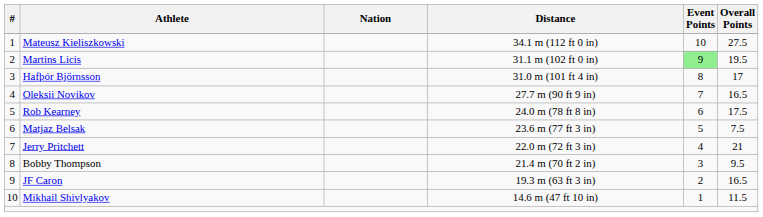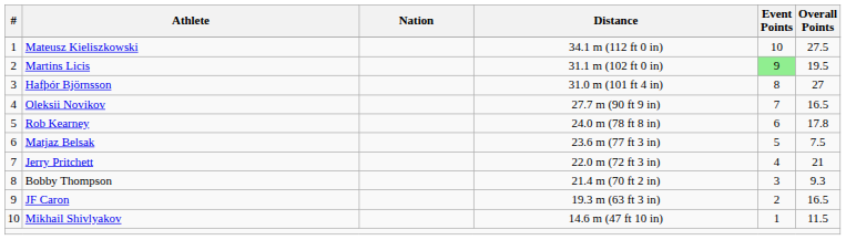 <table class="wikitable sortable" style="text-align:center;width: 70%;">
 <tr>
 <th scope="col" style="width: 10px;">#</th>
 <th scope="col">Athlete</th>
 <th scope="col">Nation</th>
 <th scope="col">Distance</th>
 <th scope="col" style="width: 10px;">Event Points</th>
 <th scope="col" style="width: 10px;">Overall Points</th>
 </tr>
 <tr>
 </tr>
 <tr>
 <td>1</td>
 <td align=left><a href='#'>Mateusz Kieliszkowski</a></td>
 <td align=left></td>
 <td>34.1 m (112 ft 0 in)</td>
 <td>10</td>
 <td>27.5</td>
 </tr>
 <tr>
 <td>2</td>
 <td align=left><a href='#'>Martins Licis</a></td>
 <td align=left></td>
 <td>31.1 m (102 ft 0 in)</td>
 <td style="background: lightgreen;">9</td>
 <td>19.5</td>
 </tr>
 <tr>
 <td>3</td>
 <td align=left><a href='#'>Hafþór Björnsson</a></td>
 <td align=left></td>
 <td>31.0 m (101 ft 4 in)</td>
 <td>8</td>
-<td>17</td>
+<td>27</td>
 </tr>
 <tr>
 <td>4</td>
 <td align=left><a href='#'>Oleksii Novikov</a></td>
 <td align=left></td>
 <td>27.7 m (90 ft 9 in)</td>
 <td>7</td>
 <td>16.5</td>
 </tr>
 <tr>
 <td>5</td>
 <td align=left><a href='#'>Rob Kearney</a></td>
 <td align=left></td>
 <td>24.0 m (78 ft 8 in)</td>
 <td>6</td>
-<td>17.5</td>
+<td>17.8</td>
 </tr>
 <tr>
 <td>6</td>
 <td align=left><a href='#'>Matjaz Belsak</a></td>
 <td align=left></td>
 <td>23.6 m (77 ft 3 in)</td>
 <td>5</td>
 <td>7.5</td>
 </tr>
 <tr>
 <td>7</td>
 <td align=left><a href='#'>Jerry Pritchett</a></td>
 <td align=left></td>
 <td>22.0 m (72 ft 3 in)</td>
 <td>4</td>
 <td>21</td>
 </tr>
 <tr>
 <td>8</td>
 <td align=left>Bobby Thompson</td>
 <td align=left></td>
 <td>21.4 m (70 ft 2 in)</td>
 <td>3</td>
-<td>9.5</td>
+<td>9.3</td>
 </tr>
 <tr>
 <td>9</td>
 <td align=left><a href='#'>JF Caron</a></td>
 <td align=left></td>
 <td>19.3 m (63 ft 3 in)</td>
 <td>2</td>
 <td>16.5</td>
 </tr>
 <tr>
 <td>10</td>
 <td align=left><a href='#'>Mikhail Shivlyakov</a></td>
 <td align=left></td>
 <td>14.6 m (47 ft 10 in)</td>
 <td>1</td>
 <td>11.5</td>
 </tr>
 <tr class="sortbottom">
 <td colspan="6"></td>
 </tr>
 </table>
